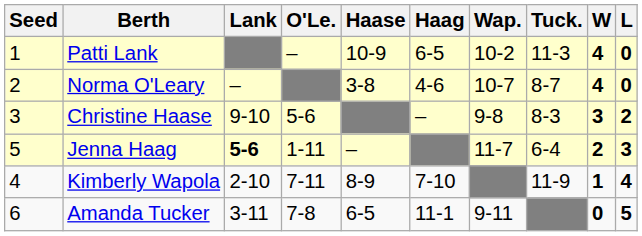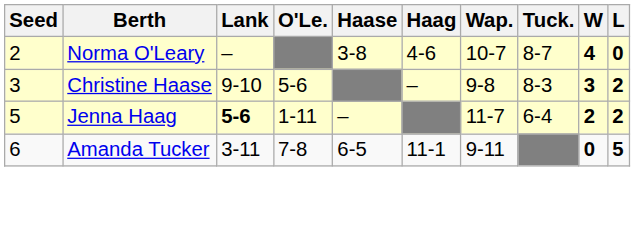 <table class="wikitable">
 <tr>
 <th>Seed</th>
 <th>Berth</th>
 <th>Lank</th>
 <th>O'Le.</th>
 <th>Haase</th>
 <th>Haag</th>
 <th>Wap.</th>
 <th>Tuck.</th>
 <th><strong>W</strong></th>
 <th><strong>L</strong></th>
-</tr>
-<tr bgcolor="#ffffcc">
-<td>1</td>
-<td> <a href='#'>Patti Lank</a></td>
-<td style="background:grey"></td>
-<td>–</td>
-<td>10-9</td>
-<td>6-5</td>
-<td>10-2</td>
-<td>11-3</td>
-<td><strong>4</strong></td>
-<td><strong>0</strong></td>
 </tr>
 <tr bgcolor="#ffffcc">
 <td>2</td>
 <td> <a href='#'>Norma O'Leary</a></td>
 <td>–</td>
 <td style="background:grey"></td>
 <td>3-8</td>
 <td>4-6</td>
 <td>10-7</td>
 <td>8-7</td>
 <td><strong>4</strong></td>
 <td><strong>0</strong></td>
 </tr>
 <tr bgcolor="#ffffcc">
 <td>3</td>
 <td> <a href='#'>Christine Haase</a></td>
 <td>9-10</td>
 <td>5-6</td>
 <td style="background:grey"></td>
 <td>–</td>
 <td>9-8</td>
 <td>8-3</td>
 <td><strong>3</strong></td>
 <td><strong>2</strong></td>
 </tr>
 <tr bgcolor="#ffffcc">
 <td>5</td>
 <td> <a href='#'>Jenna Haag</a></td>
 <td><strong>5-6</strong></td>
 <td>1-11</td>
 <td>–</td>
 <td style="background:grey"></td>
 <td>11-7</td>
 <td>6-4</td>
 <td><strong>2</strong></td>
-<td><strong>3</strong></td>
-</tr>
-<tr>
-<td>4</td>
-<td> <a href='#'>Kimberly Wapola</a></td>
-<td>2-10</td>
-<td>7-11</td>
-<td>8-9</td>
-<td>7-10</td>
-<td style="background:grey"></td>
-<td>11-9</td>
-<td><strong>1</strong></td>
-<td><strong>4</strong></td>
+<td><strong>2</strong></td>
 </tr>
 <tr>
 <td>6</td>
 <td> <a href='#'>Amanda Tucker</a></td>
 <td>3-11</td>
 <td>7-8</td>
 <td>6-5</td>
 <td>11-1</td>
 <td>9-11</td>
 <td style="background:grey"></td>
 <td><strong>0</strong></td>
 <td><strong>5</strong></td>
 </tr>
 </table>
